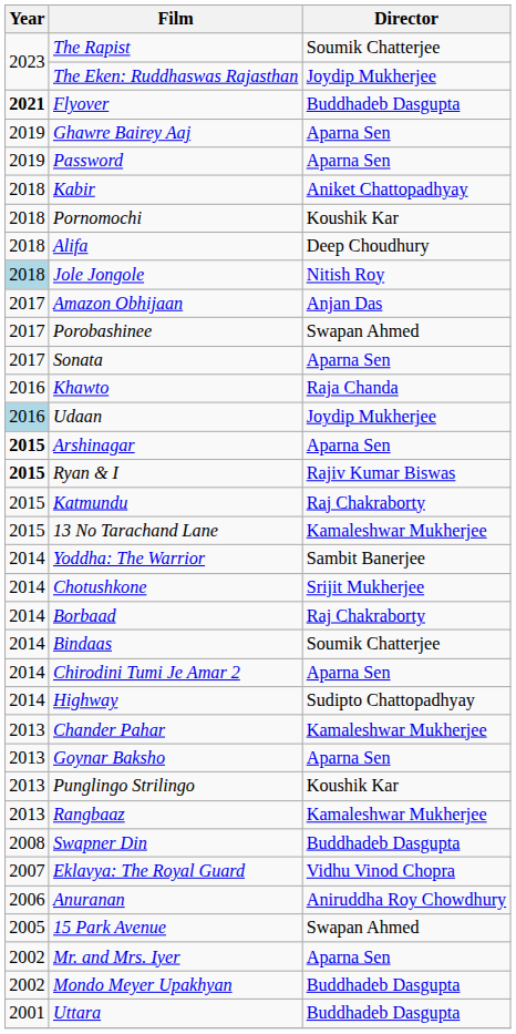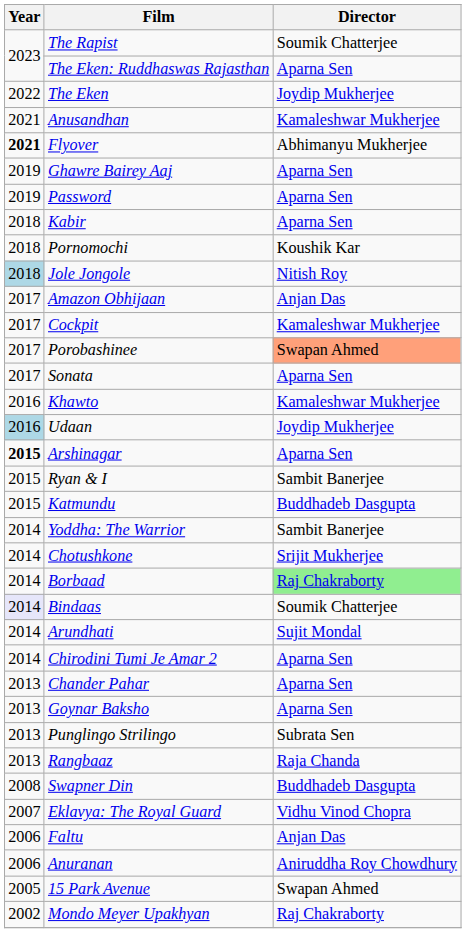 <table class="wikitable">
 <tr>
 <th>Year</th>
 <th>Film</th>
 <th>Director</th>
 </tr>
 <tr>
 <td rowspan="2">2023</td>
 <td><em><a href='#'>The Rapist</a></em></td>
 <td>Soumik Chatterjee</td>
 </tr>
 <tr>
 <td><em><a href='#'>The Eken: Ruddhaswas Rajasthan</a></em></td>
+<td><a href='#'>Aparna Sen</a></td>
+</tr>
+<tr>
+<td>2022</td>
+<td><em><a href='#'>The Eken</a></em></td>
 <td><a href='#'>Joydip Mukherjee</a></td>
+</tr>
+<tr>
+<td>2021</td>
+<td><em><a href='#'>Anusandhan</a></em></td>
+<td><a href='#'>Kamaleshwar Mukherjee</a></td>
 </tr>
 <tr>
 <td><strong>2021</strong></td>
 <td><a href='#'><em>Flyover</em></a></td>
-<td><a href='#'>Buddhadeb Dasgupta</a></td>
+<td>Abhimanyu Mukherjee</td>
 </tr>
 <tr>
 <td>2019</td>
 <td><em><a href='#'>Ghawre Bairey Aaj</a></em></td>
 <td><a href='#'>Aparna Sen</a></td>
 </tr>
 <tr>
 <td>2019</td>
 <td><a href='#'><em>Password</em></a></td>
 <td><a href='#'>Aparna Sen</a></td>
 </tr>
 <tr>
 <td>2018</td>
 <td><em><a href='#'>Kabir</a></em></td>
-<td><a href='#'>Aniket Chattopadhyay</a></td>
+<td><a href='#'>Aparna Sen</a></td>
 </tr>
 <tr>
 <td>2018</td>
 <td><em>Pornomochi</em></td>
 <td>Koushik Kar</td>
-</tr>
-<tr>
-<td>2018</td>
-<td><em><a href='#'>Alifa</a></em></td>
-<td>Deep Choudhury</td>
 </tr>
 <tr>
 <td style="background: lightblue;">2018</td>
 <td><em><a href='#'>Jole Jongole</a></em></td>
 <td><a href='#'>Nitish Roy</a></td>
 </tr>
 <tr>
 <td>2017</td>
 <td><em><a href='#'>Amazon Obhijaan</a></em></td>
 <td><a href='#'>Anjan Das</a></td>
 </tr>
 <tr>
 <td>2017</td>
+<td><em><a href='#'>Cockpit</a></em></td>
+<td><a href='#'>Kamaleshwar Mukherjee</a></td>
+</tr>
+<tr>
+<td>2017</td>
 <td><em>Porobashinee</em></td>
-<td>Swapan Ahmed</td>
+<td style="background: lightsalmon;">Swapan Ahmed</td>
 </tr>
 <tr>
 <td>2017</td>
 <td><em>Sonata</em></td>
 <td><a href='#'>Aparna Sen</a></td>
 </tr>
 <tr>
 <td>2016</td>
 <td><em><a href='#'>Khawto</a></em></td>
-<td><a href='#'>Raja Chanda</a></td>
+<td><a href='#'>Kamaleshwar Mukherjee</a></td>
 </tr>
 <tr>
 <td style="background: lightblue;">2016</td>
 <td><em>Udaan</em></td>
 <td><a href='#'>Joydip Mukherjee</a></td>
 </tr>
 <tr>
 <td><strong>2015</strong></td>
 <td><em><a href='#'>Arshinagar</a></em></td>
 <td><a href='#'>Aparna Sen</a></td>
 </tr>
 <tr>
-<td><strong>2015</strong></td>
+<td>2015</td>
 <td><em>Ryan & I</em></td>
-<td><a href='#'>Rajiv Kumar Biswas</a></td>
+<td>Sambit Banerjee</td>
 </tr>
 <tr>
 <td>2015</td>
 <td><em><a href='#'>Katmundu</a></em></td>
-<td><a href='#'>Raj Chakraborty</a></td>
-</tr>
-<tr>
-<td>2015</td>
-<td><em>13 No Tarachand Lane</em></td>
-<td><a href='#'>Kamaleshwar Mukherjee</a></td>
+<td><a href='#'>Buddhadeb Dasgupta</a></td>
 </tr>
 <tr>
 <td>2014</td>
 <td><em><a href='#'>Yoddha: The Warrior</a></em></td>
 <td>Sambit Banerjee</td>
 </tr>
 <tr>
 <td>2014</td>
 <td><em><a href='#'>Chotushkone</a></em></td>
 <td><a href='#'>Srijit Mukherjee</a></td>
 </tr>
 <tr>
 <td>2014</td>
 <td><em><a href='#'>Borbaad</a></em></td>
-<td><a href='#'>Raj Chakraborty</a></td>
+<td style="background: lightgreen;"><a href='#'>Raj Chakraborty</a></td>
+</tr>
+<tr>
+<td style="background: lavender;">2014</td>
+<td><em><a href='#'>Bindaas</a></em></td>
+<td>Soumik Chatterjee</td>
 </tr>
 <tr>
 <td>2014</td>
-<td><em><a href='#'>Bindaas</a></em></td>
-<td>Soumik Chatterjee</td>
+<td><em><a href='#'>Arundhati</a></em></td>
+<td><a href='#'>Sujit Mondal</a></td>
 </tr>
 <tr>
 <td>2014</td>
 <td><em><a href='#'>Chirodini Tumi Je Amar 2</a></em></td>
 <td><a href='#'>Aparna Sen</a></td>
 </tr>
 <tr>
-<td>2014</td>
-<td><em><a href='#'>Highway</a></em></td>
-<td>Sudipto Chattopadhyay</td>
-</tr>
-<tr>
 <td>2013</td>
 <td><em><a href='#'>Chander Pahar</a></em></td>
-<td><a href='#'>Kamaleshwar Mukherjee</a></td>
+<td><a href='#'>Aparna Sen</a></td>
 </tr>
 <tr>
 <td>2013</td>
 <td><em><a href='#'>Goynar Baksho</a></em></td>
 <td><a href='#'>Aparna Sen</a></td>
 </tr>
 <tr>
 <td>2013</td>
 <td><em>Punglingo Strilingo</em></td>
-<td>Koushik Kar</td>
+<td>Subrata Sen</td>
 </tr>
 <tr>
 <td>2013</td>
 <td><em><a href='#'>Rangbaaz</a></em></td>
-<td><a href='#'>Kamaleshwar Mukherjee</a></td>
+<td><a href='#'>Raja Chanda</a></td>
 </tr>
 <tr>
 <td>2008</td>
 <td><em><a href='#'>Swapner Din</a></em></td>
 <td><a href='#'>Buddhadeb Dasgupta</a></td>
 </tr>
 <tr>
 <td>2007</td>
 <td><em><a href='#'>Eklavya: The Royal Guard</a></em></td>
 <td><a href='#'>Vidhu Vinod Chopra</a></td>
 </tr>
 <tr>
 <td>2006</td>
+<td><em><a href='#'>Faltu</a></em></td>
+<td><a href='#'>Anjan Das</a></td>
+</tr>
+<tr>
+<td>2006</td>
 <td><em><a href='#'>Anuranan</a></em></td>
 <td><a href='#'>Aniruddha Roy Chowdhury</a></td>
 </tr>
 <tr>
 <td>2005</td>
 <td><em><a href='#'>15 Park Avenue</a></em></td>
 <td>Swapan Ahmed</td>
 </tr>
 <tr>
 <td>2002</td>
-<td><em><a href='#'>Mr. and Mrs. Iyer</a></em></td>
-<td><a href='#'>Aparna Sen</a></td>
-</tr>
-<tr>
-<td>2002</td>
 <td><em><a href='#'>Mondo Meyer Upakhyan</a></em></td>
-<td><a href='#'>Buddhadeb Dasgupta</a></td>
-</tr>
-<tr>
-<td>2001</td>
-<td><em><a href='#'>Uttara</a></em></td>
-<td><a href='#'>Buddhadeb Dasgupta</a></td>
+<td><a href='#'>Raj Chakraborty</a></td>
 </tr>
 <tr>
 </tr>
 </table>
